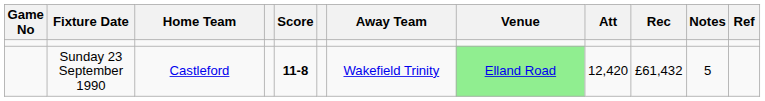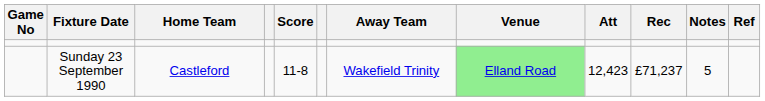 <table class="wikitable" style="text-align:center;">
 <tr>
 <th width=20 abbr="No">Game No</th>
 <th width=100 abbr="Date">Fixture Date</th>
 <th width=150 abbr="Home Team">Home Team</th>
 <th width=5 abbr="space"></th>
 <th width=20 abbr="Score">Score</th>
 <th width=5 abbr="space"></th>
 <th width=150 abbr="Away Team">Away Team</th>
 <th width=150 abbr="Venue">Venue</th>
 <th width=45 abbr="Att">Att</th>
 <th width=60 abbr="Rec">Rec</th>
 <th width=20 abbr="Notes">Notes</th>
 <th width=30 abbr="Ref">Ref</th>
 </tr>
 <tr>
 <td></td>
 <td></td>
 <td></td>
 <td></td>
 <td></td>
 <td></td>
 <td></td>
 <td></td>
 <td></td>
 <td></td>
 <td></td>
 </tr>
 <tr>
 <td></td>
 <td>Sunday 23 September 1990</td>
 <td><a href='#'>Castleford</a></td>
 <td></td>
-<td><strong>11-8</strong></td>
+<td>11-8</td>
 <td></td>
 <td><a href='#'>Wakefield Trinity</a></td>
 <td style="background: lightgreen;"><a href='#'>Elland Road</a></td>
-<td>12,420</td>
-<td>£61,432</td>
+<td>12,423</td>
+<td>£71,237</td>
 <td>5</td>
 <td></td>
 </tr>
 </table>
